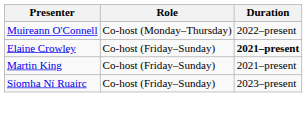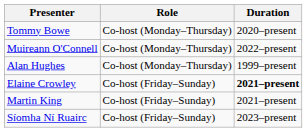 <table class="wikitable sortable">
 <tr>
 <th>Presenter</th>
 <th>Role</th>
 <th>Duration</th>
 </tr>
 <tr>
+<td><a href='#'>Tommy Bowe</a></td>
+<td>Co-host (Monday–Thursday)</td>
+<td>2020–present</td>
+</tr>
+<tr>
 <td><a href='#'>Muireann O'Connell</a></td>
 <td>Co-host (Monday–Thursday)</td>
 <td>2022–present</td>
+</tr>
+<tr>
+<td><a href='#'>Alan Hughes</a></td>
+<td>Co-host (Monday–Thursday)</td>
+<td>1999–present</td>
 </tr>
 <tr>
 <td><a href='#'>Elaine Crowley</a></td>
 <td>Co-host (Friday–Sunday)</td>
 <td><strong>2021–present</strong></td>
 </tr>
 <tr>
 <td><a href='#'>Martin King</a></td>
 <td>Co-host (Friday–Sunday)</td>
 <td>2021–present</td>
 </tr>
 <tr>
 <td><a href='#'>Síomha Ní Ruairc</a></td>
 <td>Co-host (Friday–Sunday)</td>
 <td>2023–present</td>
 </tr>
 </table>
